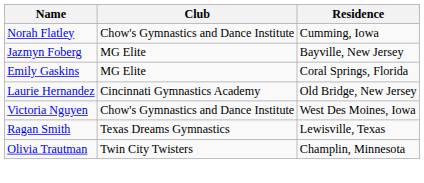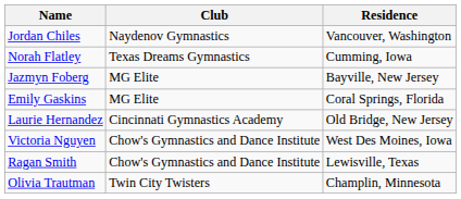 <table class="wikitable">
 <tr>
 <th>Name</th>
 <th>Club</th>
 <th>Residence</th>
 </tr>
 <tr>
+<td><a href='#'>Jordan Chiles</a></td>
+<td>Naydenov Gymnastics</td>
+<td>Vancouver, Washington</td>
+</tr>
+<tr>
 <td><a href='#'>Norah Flatley</a></td>
-<td>Chow's Gymnastics and Dance Institute</td>
+<td>Texas Dreams Gymnastics</td>
 <td>Cumming, Iowa</td>
 </tr>
 <tr>
 <td><a href='#'>Jazmyn Foberg</a></td>
 <td>MG Elite</td>
 <td>Bayville, New Jersey</td>
 </tr>
 <tr>
 <td><a href='#'>Emily Gaskins</a></td>
 <td>MG Elite</td>
 <td>Coral Springs, Florida</td>
 </tr>
 <tr>
 <td><a href='#'>Laurie Hernandez</a></td>
 <td>Cincinnati Gymnastics Academy</td>
 <td>Old Bridge, New Jersey</td>
 </tr>
 <tr>
 <td><a href='#'>Victoria Nguyen</a></td>
 <td>Chow's Gymnastics and Dance Institute</td>
 <td>West Des Moines, Iowa</td>
 </tr>
 <tr>
 <td><a href='#'>Ragan Smith</a></td>
-<td>Texas Dreams Gymnastics</td>
+<td>Chow's Gymnastics and Dance Institute</td>
 <td>Lewisville, Texas</td>
 </tr>
 <tr>
 <td><a href='#'>Olivia Trautman</a></td>
 <td>Twin City Twisters</td>
 <td>Champlin, Minnesota</td>
 </tr>
 </table>
